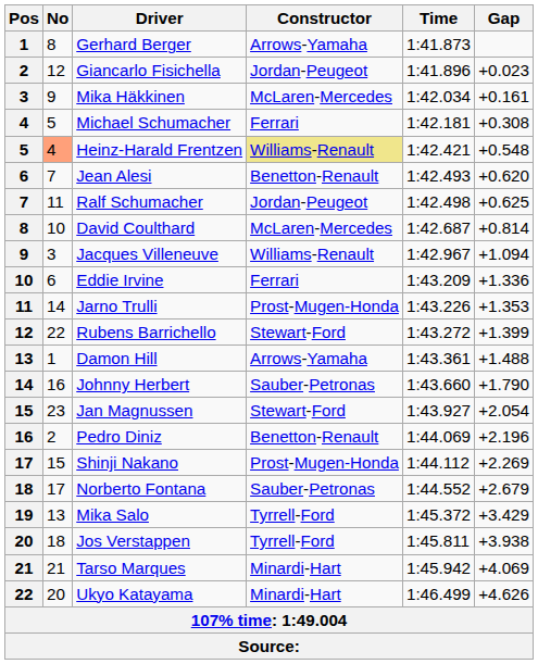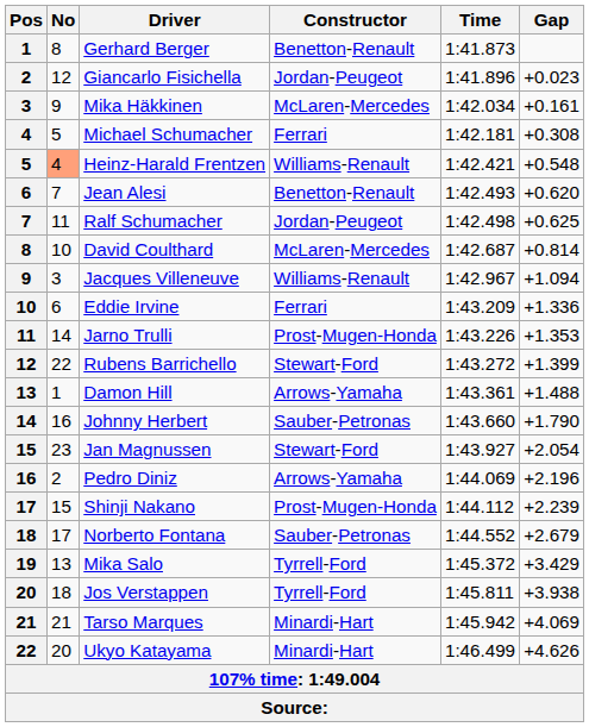 <table class="wikitable sortable" style="font-size: 95%;">
 <tr>
 <th>Pos</th>
 <th>No</th>
 <th>Driver</th>
 <th>Constructor</th>
 <th>Time</th>
 <th>Gap</th>
 </tr>
 <tr>
 <th>1</th>
 <td>8</td>
 <td> <a href='#'>Gerhard Berger</a></td>
-<td><a href='#'>Arrows</a>-<a href='#'>Yamaha</a></td>
+<td><a href='#'>Benetton</a>-<a href='#'>Renault</a></td>
 <td>1:41.873</td>
 <td></td>
 </tr>
 <tr>
 <th>2</th>
 <td>12</td>
 <td> <a href='#'>Giancarlo Fisichella</a></td>
 <td><a href='#'>Jordan</a>-<a href='#'>Peugeot</a></td>
 <td>1:41.896</td>
 <td>+0.023</td>
 </tr>
 <tr>
 <th>3</th>
 <td>9</td>
 <td> <a href='#'>Mika Häkkinen</a></td>
 <td><a href='#'>McLaren</a>-<a href='#'>Mercedes</a></td>
 <td>1:42.034</td>
 <td>+0.161</td>
 </tr>
 <tr>
 <th>4</th>
 <td>5</td>
 <td> <a href='#'>Michael Schumacher</a></td>
 <td><a href='#'>Ferrari</a></td>
 <td>1:42.181</td>
 <td>+0.308</td>
 </tr>
 <tr>
 <th>5</th>
 <td style="background: lightsalmon;">4</td>
 <td> <a href='#'>Heinz-Harald Frentzen</a></td>
-<td style="background: khaki;"><a href='#'>Williams</a>-<a href='#'>Renault</a></td>
+<td><a href='#'>Williams</a>-<a href='#'>Renault</a></td>
 <td>1:42.421</td>
 <td>+0.548</td>
 </tr>
 <tr>
 <th>6</th>
 <td>7</td>
 <td> <a href='#'>Jean Alesi</a></td>
 <td><a href='#'>Benetton</a>-<a href='#'>Renault</a></td>
 <td>1:42.493</td>
 <td>+0.620</td>
 </tr>
 <tr>
 <th>7</th>
 <td>11</td>
 <td> <a href='#'>Ralf Schumacher</a></td>
 <td><a href='#'>Jordan</a>-<a href='#'>Peugeot</a></td>
 <td>1:42.498</td>
 <td>+0.625</td>
 </tr>
 <tr>
 <th>8</th>
 <td>10</td>
 <td> <a href='#'>David Coulthard</a></td>
 <td><a href='#'>McLaren</a>-<a href='#'>Mercedes</a></td>
 <td>1:42.687</td>
 <td>+0.814</td>
 </tr>
 <tr>
 <th>9</th>
 <td>3</td>
 <td> <a href='#'>Jacques Villeneuve</a></td>
 <td><a href='#'>Williams</a>-<a href='#'>Renault</a></td>
 <td>1:42.967</td>
 <td>+1.094</td>
 </tr>
 <tr>
 <th>10</th>
 <td>6</td>
 <td> <a href='#'>Eddie Irvine</a></td>
 <td><a href='#'>Ferrari</a></td>
 <td>1:43.209</td>
 <td>+1.336</td>
 </tr>
 <tr>
 <th>11</th>
 <td>14</td>
 <td> <a href='#'>Jarno Trulli</a></td>
 <td><a href='#'>Prost</a>-<a href='#'>Mugen-Honda</a></td>
 <td>1:43.226</td>
 <td>+1.353</td>
 </tr>
 <tr>
 <th>12</th>
 <td>22</td>
 <td> <a href='#'>Rubens Barrichello</a></td>
 <td><a href='#'>Stewart</a>-<a href='#'>Ford</a></td>
 <td>1:43.272</td>
 <td>+1.399</td>
 </tr>
 <tr>
 <th>13</th>
 <td>1</td>
 <td> <a href='#'>Damon Hill</a></td>
 <td><a href='#'>Arrows</a>-<a href='#'>Yamaha</a></td>
 <td>1:43.361</td>
 <td>+1.488</td>
 </tr>
 <tr>
 <th>14</th>
 <td>16</td>
 <td> <a href='#'>Johnny Herbert</a></td>
 <td><a href='#'>Sauber</a>-<a href='#'>Petronas</a></td>
 <td>1:43.660</td>
 <td>+1.790</td>
 </tr>
 <tr>
 <th>15</th>
 <td>23</td>
 <td> <a href='#'>Jan Magnussen</a></td>
 <td><a href='#'>Stewart</a>-<a href='#'>Ford</a></td>
 <td>1:43.927</td>
 <td>+2.054</td>
 </tr>
 <tr>
 <th>16</th>
 <td>2</td>
 <td> <a href='#'>Pedro Diniz</a></td>
-<td><a href='#'>Benetton</a>-<a href='#'>Renault</a></td>
+<td><a href='#'>Arrows</a>-<a href='#'>Yamaha</a></td>
 <td>1:44.069</td>
 <td>+2.196</td>
 </tr>
 <tr>
 <th>17</th>
 <td>15</td>
 <td> <a href='#'>Shinji Nakano</a></td>
 <td><a href='#'>Prost</a>-<a href='#'>Mugen-Honda</a></td>
 <td>1:44.112</td>
-<td>+2.269</td>
+<td>+2.239</td>
 </tr>
 <tr>
 <th>18</th>
 <td>17</td>
 <td> <a href='#'>Norberto Fontana</a></td>
 <td><a href='#'>Sauber</a>-<a href='#'>Petronas</a></td>
 <td>1:44.552</td>
 <td>+2.679</td>
 </tr>
 <tr>
 <th>19</th>
 <td>13</td>
 <td> <a href='#'>Mika Salo</a></td>
 <td><a href='#'>Tyrrell</a>-<a href='#'>Ford</a></td>
 <td>1:45.372</td>
 <td>+3.429</td>
 </tr>
 <tr>
 <th>20</th>
 <td>18</td>
 <td> <a href='#'>Jos Verstappen</a></td>
 <td><a href='#'>Tyrrell</a>-<a href='#'>Ford</a></td>
 <td>1:45.811</td>
 <td>+3.938</td>
 </tr>
 <tr>
 <th>21</th>
 <td>21</td>
 <td> <a href='#'>Tarso Marques</a></td>
 <td><a href='#'>Minardi</a>-<a href='#'>Hart</a></td>
 <td>1:45.942</td>
 <td>+4.069</td>
 </tr>
 <tr>
 <th>22</th>
 <td>20</td>
 <td> <a href='#'>Ukyo Katayama</a></td>
 <td><a href='#'>Minardi</a>-<a href='#'>Hart</a></td>
 <td>1:46.499</td>
 <td>+4.626</td>
 </tr>
 <tr>
 <th colspan="6"><a href='#'>107% time</a>: 1:49.004</th>
 </tr>
 <tr>
 <th colspan="6">Source: </th>
 </tr>
 <tr>
 </tr>
 </table>
